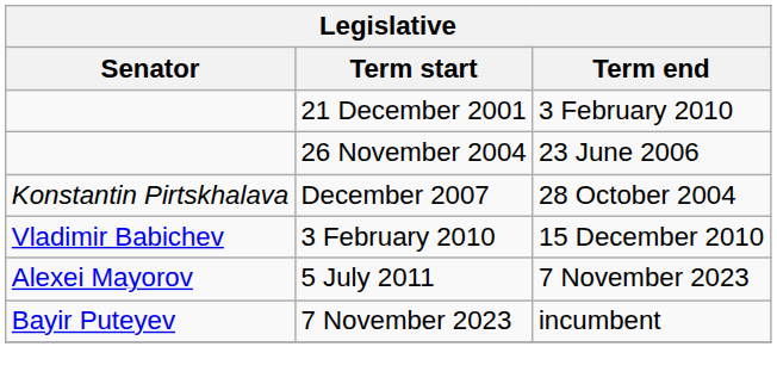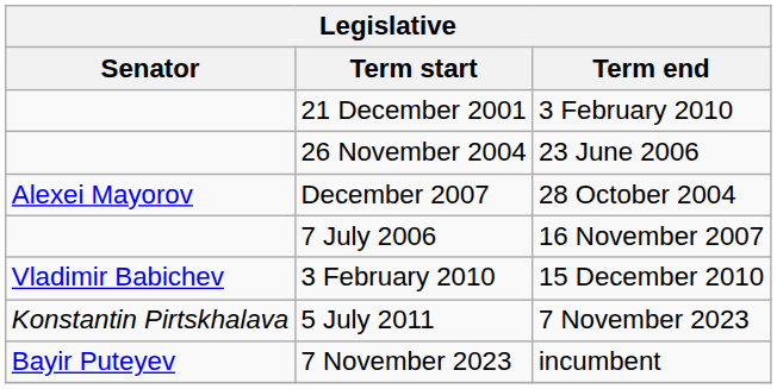 <table class="wikitable sortable">
 <tr>
 <th colspan=3>Legislative</th>
 </tr>
 <tr>
 <th>Senator</th>
 <th>Term start</th>
 <th>Term end</th>
 </tr>
 <tr>
 <td></td>
 <td>21 December 2001</td>
 <td>3 February 2010</td>
 </tr>
 <tr>
 <td></td>
 <td>26 November 2004</td>
 <td>23 June 2006</td>
 </tr>
 <tr>
-<td><em>Konstantin Pirtskhalava</em></td>
+<td><a href='#'>Alexei Mayorov</a></td>
 <td>December 2007</td>
 <td>28 October 2004</td>
+</tr>
+<tr>
+<td></td>
+<td>7 July 2006</td>
+<td>16 November 2007</td>
 </tr>
 <tr>
 <td><a href='#'>Vladimir Babichev</a></td>
 <td>3 February 2010</td>
 <td>15 December 2010</td>
 </tr>
 <tr>
-<td><a href='#'>Alexei Mayorov</a></td>
+<td><em>Konstantin Pirtskhalava</em></td>
 <td>5 July 2011</td>
 <td>7 November 2023</td>
 </tr>
 <tr>
 <td><a href='#'>Bayir Puteyev</a></td>
 <td>7 November 2023</td>
 <td>incumbent</td>
 </tr>
 <tr>
 </tr>
 </table>
